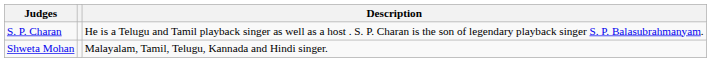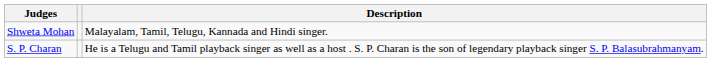 <table class="wikitable">
 <tr>
 <th>Judges</th>
 <th></th>
 <th>Description</th>
 </tr>
 <tr>
+<td><a href='#'>Shweta Mohan</a></td>
+<td></td>
+<td>Malayalam, Tamil, Telugu, Kannada and Hindi singer.</td>
+</tr>
+<tr>
 <td><a href='#'>S. P. Charan</a></td>
 <td></td>
 <td>He is a Telugu and Tamil playback singer as well as a host . S. P. Charan is the son of legendary playback singer <a href='#'>S. P. Balasubrahmanyam</a>.</td>
 </tr>
-<tr>
-<td><a href='#'>Shweta Mohan</a></td>
-<td></td>
-<td>Malayalam, Tamil, Telugu, Kannada and Hindi singer.</td>
-</tr>
 </table>
